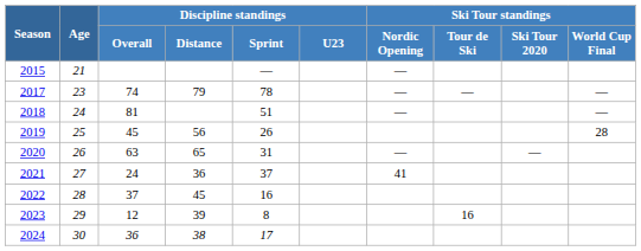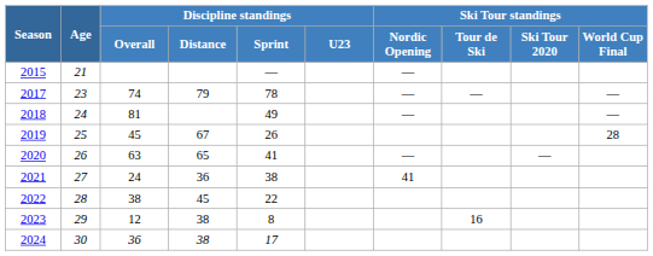 <table class="wikitable" style="font-size:95%; text-align:center; border:grey solid 1px; border-collapse:collapse; background:#ffffff;">
 <tr>
 <th style="background-color:#369; color:white; width:60px;" rowspan="2"> Season </th>
 <th style="background-color:#369; color:white; width:40px;" rowspan="2"> Age </th>
 <th style="background-color:#4180be; color:white;" colspan="4">Discipline standings</th>
 <th style="background-color:#4180be; color:white;" colspan="4">Ski Tour standings</th>
 </tr>
 <tr>
 <th style="background-color:#4180be; color:white; width:75px;">Overall</th>
 <th style="background-color:#4180be; color:white; width:75px;">Distance</th>
 <th style="background-color:#4180be; color:white; width:75px;">Sprint</th>
 <th style="background-color:#4180be; color:white; width:75px;">U23</th>
 <th style="background-color:#4180be; color:white; width:75px;">Nordic<br>Opening</th>
 <th style="background-color:#4180be; color:white; width:75px;">Tour de<br>Ski</th>
 <th style="background-color:#4180be; color:white; width:75px;">Ski Tour<br>2020</th>
 <th style="background-color:#4180be; color:white; width:75px;">World Cup<br>Final</th>
 </tr>
 <tr>
 <td><a href='#'>2015</a></td>
 <td><em>21</em></td>
 <td></td>
 <td></td>
 <td>—</td>
 <td></td>
 <td>—</td>
 <td></td>
 <td></td>
 <td></td>
 </tr>
 <tr>
 <td><a href='#'>2017</a></td>
 <td><em>23</em></td>
 <td>74</td>
 <td>79</td>
 <td>78</td>
 <td></td>
 <td>—</td>
 <td>—</td>
 <td></td>
 <td>—</td>
 </tr>
 <tr>
 <td><a href='#'>2018</a></td>
 <td><em>24</em></td>
 <td>81</td>
 <td></td>
-<td>51</td>
+<td>49</td>
 <td></td>
 <td>—</td>
 <td></td>
 <td></td>
 <td>—</td>
 </tr>
 <tr>
 <td><a href='#'>2019</a></td>
 <td><em>25</em></td>
 <td>45</td>
-<td>56</td>
+<td>67</td>
 <td>26</td>
 <td></td>
 <td></td>
 <td></td>
 <td></td>
 <td>28</td>
 </tr>
 <tr>
 <td><a href='#'>2020</a></td>
 <td><em>26</em></td>
 <td>63</td>
 <td>65</td>
-<td>31</td>
+<td>41</td>
 <td></td>
 <td>—</td>
 <td></td>
 <td>—</td>
 <td></td>
 </tr>
 <tr>
 <td><a href='#'>2021</a></td>
 <td><em>27</em></td>
 <td>24</td>
 <td>36</td>
-<td>37</td>
+<td>38</td>
 <td></td>
 <td>41</td>
 <td></td>
 <td></td>
 <td></td>
 </tr>
 <tr>
 <td><a href='#'>2022</a></td>
 <td><em>28</em></td>
-<td>37</td>
+<td>38</td>
 <td>45</td>
-<td>16</td>
+<td>22</td>
 <td></td>
 <td></td>
 <td></td>
 <td></td>
 <td></td>
 </tr>
 <tr>
 <td><a href='#'>2023</a></td>
 <td><em>29</em></td>
 <td>12</td>
-<td>39</td>
+<td>38</td>
 <td>8</td>
 <td></td>
 <td></td>
 <td>16</td>
 <td></td>
 <td></td>
 </tr>
 <tr>
 <td><a href='#'>2024</a></td>
 <td><em>30</em></td>
 <td><em>36</em></td>
 <td><em>38</em></td>
 <td><em>17</em></td>
 <td></td>
 <td></td>
 <td></td>
 <td></td>
 <td></td>
 </tr>
 </table>
